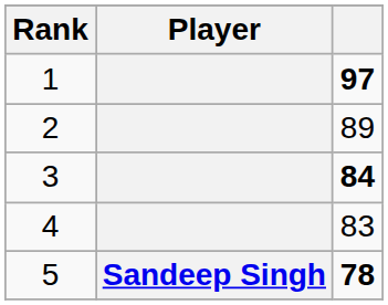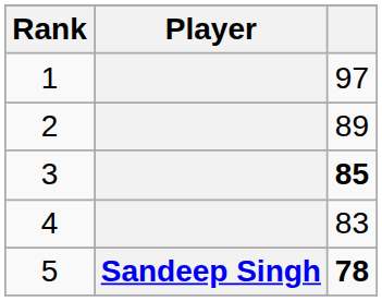 <table class="wikitable plainrowheaders sortable" style="text-align: center;">
 <tr>
 </tr>
 <tr>
 <th>Rank</th>
 <th scope="col">Player</th>
 <th scope="col"></th>
 </tr>
 <tr>
 <td>1</td>
 <th scope=row style="text-align:left;"> </th>
-<td><strong>97</strong></td>
+<td>97</td>
 </tr>
 <tr>
 <td>2</td>
 <th scope=row style="text-align:left;"> </th>
 <td>89</td>
 </tr>
 <tr>
 <td>3</td>
 <th scope=row style="text-align:left;"> <strong></strong></th>
-<td><strong>84</strong></td>
+<td><strong>85</strong></td>
 </tr>
 <tr>
 <td>4</td>
 <th scope=row style="text-align:left;"> </th>
 <td>83</td>
 </tr>
 <tr>
 <td rowspan="2">5</td>
 <th scope=row style="text-align:left;"> <strong><a href='#'>Sandeep Singh</a></strong></th>
 <td><strong>78</strong></td>
 </tr>
 </table>
